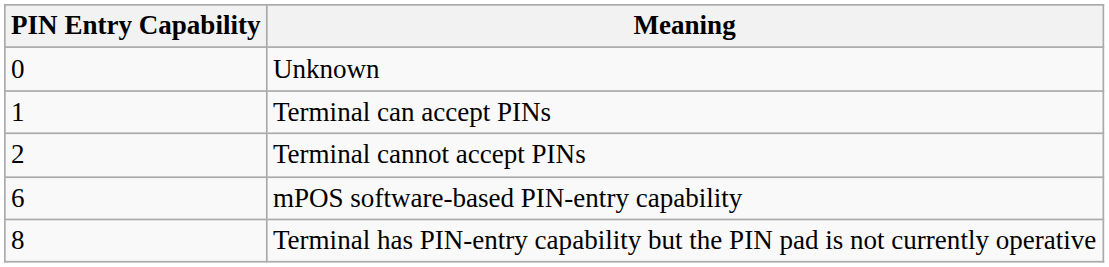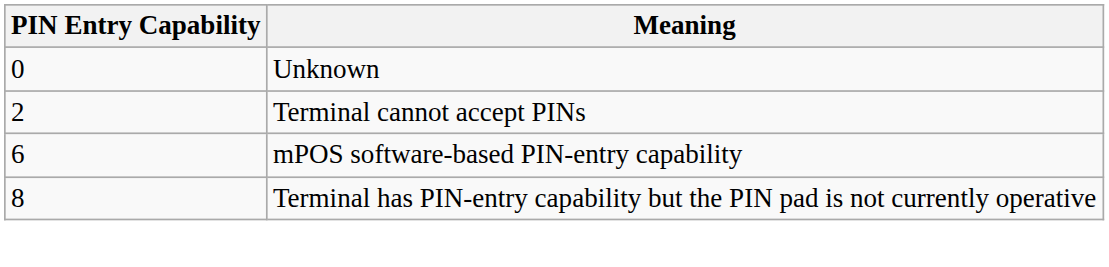 <table class="wikitable">
 <tr>
 <th>PIN Entry Capability</th>
 <th>Meaning</th>
 </tr>
 <tr>
 <td>0</td>
 <td>Unknown</td>
-</tr>
-<tr>
-<td>1</td>
-<td>Terminal can accept PINs</td>
 </tr>
 <tr>
 <td>2</td>
 <td>Terminal cannot accept PINs</td>
 </tr>
 <tr>
 <td>6</td>
 <td>mPOS software-based PIN-entry capability</td>
 </tr>
 <tr>
 <td>8</td>
 <td>Terminal has PIN-entry capability but the PIN pad is not currently operative</td>
 </tr>
 </table>
